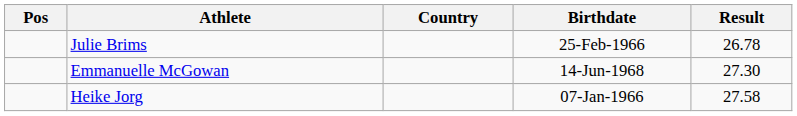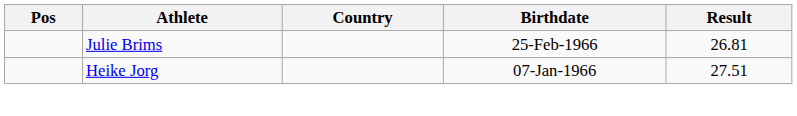 <table class="wikitable"  style="text-align:center; width:60%;">
 <tr>
 <th>Pos</th>
 <th>Athlete</th>
 <th>Country</th>
 <th>Birthdate</th>
 <th>Result</th>
 </tr>
 <tr>
 <td align=center></td>
 <td align=left><a href='#'>Julie Brims</a></td>
 <td align=left></td>
 <td>25-Feb-1966</td>
-<td>26.78</td>
-</tr>
-<tr>
-<td align=center></td>
-<td align=left><a href='#'>Emmanuelle McGowan</a></td>
-<td align=left></td>
-<td>14-Jun-1968</td>
-<td>27.30</td>
+<td>26.81</td>
 </tr>
 <tr>
 <td align=center></td>
 <td align=left><a href='#'>Heike Jorg</a></td>
 <td align=left></td>
 <td>07-Jan-1966</td>
-<td>27.58</td>
+<td>27.51</td>
 </tr>
 </table>
